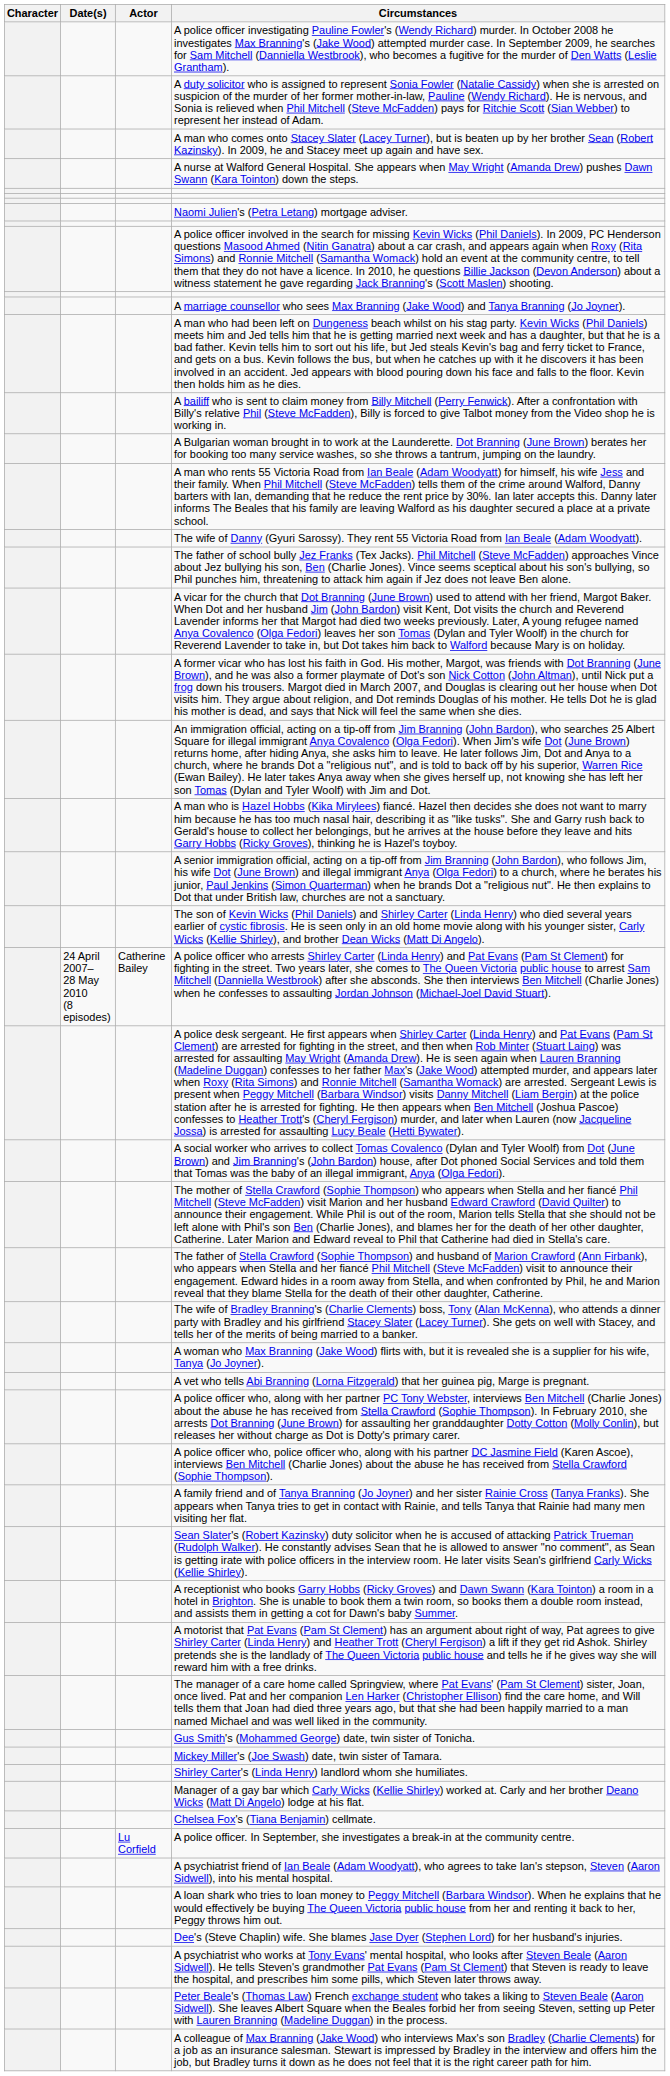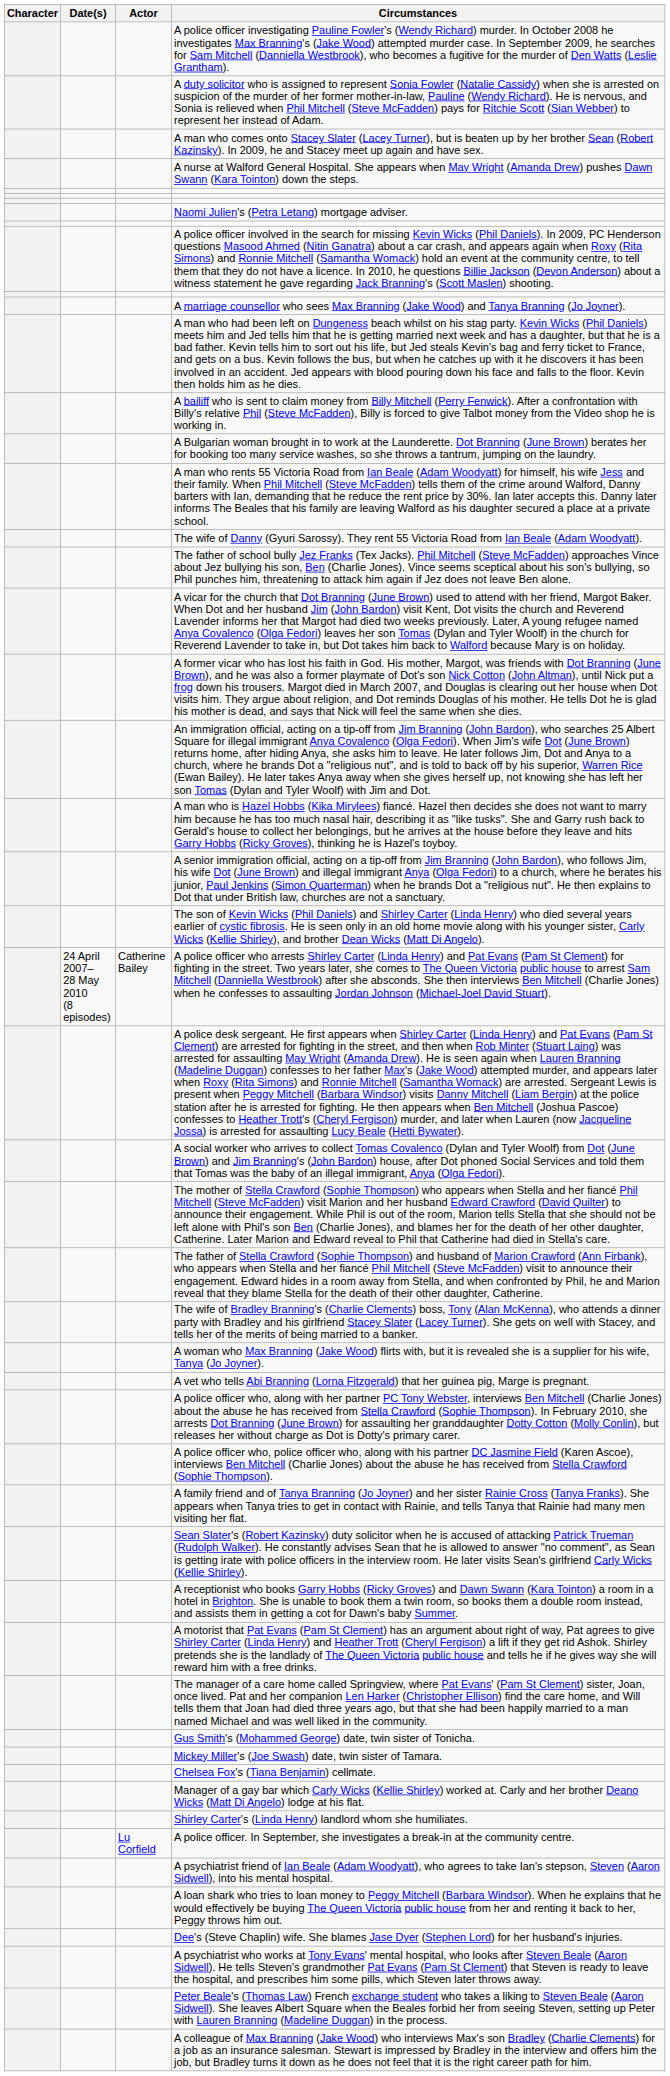 <table class="wikitable plainrowheaders" style="font-size:90%">
 <tr valign="top">
 <th scope="col">Character</th>
 <th scope="col">Date(s)</th>
 <th scope="col">Actor</th>
 <th scope="col">Circumstances</th>
 </tr>
 <tr valign="top">
 <th scope="row"></th>
 <td></td>
 <td></td>
 <td>A police officer investigating <a href='#'>Pauline Fowler</a>'s (<a href='#'>Wendy Richard</a>) murder. In October 2008 he investigates <a href='#'>Max Branning</a>'s (<a href='#'>Jake Wood</a>) attempted murder case. In September 2009, he searches for <a href='#'>Sam Mitchell</a> (<a href='#'>Danniella Westbrook</a>), who becomes a fugitive for the murder of <a href='#'>Den Watts</a> (<a href='#'>Leslie Grantham</a>).</td>
 </tr>
 <tr valign="top">
 <th scope="row"></th>
 <td></td>
 <td></td>
 <td>A <a href='#'>duty solicitor</a> who is assigned to represent <a href='#'>Sonia Fowler</a> (<a href='#'>Natalie Cassidy</a>) when she is arrested on suspicion of the murder of her former mother-in-law, <a href='#'>Pauline</a> (<a href='#'>Wendy Richard</a>). He is nervous, and Sonia is relieved when <a href='#'>Phil Mitchell</a> (<a href='#'>Steve McFadden</a>) pays for <a href='#'>Ritchie Scott</a> (<a href='#'>Sian Webber</a>) to represent her instead of Adam.</td>
 </tr>
 <tr valign="top">
 <th scope="row"></th>
 <td></td>
 <td></td>
 <td>A man who comes onto <a href='#'>Stacey Slater</a> (<a href='#'>Lacey Turner</a>), but is beaten up by her brother <a href='#'>Sean</a> (<a href='#'>Robert Kazinsky</a>). In 2009, he and Stacey meet up again and have sex.</td>
 </tr>
 <tr valign="top">
 <th scope="row"></th>
 <td></td>
 <td></td>
 <td>A nurse at Walford General Hospital. She appears when <a href='#'>May Wright</a> (<a href='#'>Amanda Drew</a>) pushes <a href='#'>Dawn Swann</a> (<a href='#'>Kara Tointon</a>) down the steps.</td>
 </tr>
 <tr valign="top">
 <th scope="row"></th>
 <td></td>
 <td></td>
 <td></td>
 </tr>
 <tr valign="top">
 <th scope="row"></th>
 <td></td>
 <td></td>
 <td></td>
 </tr>
 <tr valign="top">
 <th scope="row"></th>
 <td></td>
 <td></td>
 <td></td>
 </tr>
 <tr valign="top">
 <th scope="row"></th>
 <td></td>
 <td></td>
 <td><a href='#'>Naomi Julien</a>'s (<a href='#'>Petra Letang</a>) mortgage adviser.</td>
 </tr>
 <tr valign="top">
 <th scope="row"></th>
 <td></td>
 <td></td>
 <td></td>
 </tr>
 <tr valign="top">
 <th scope="row"></th>
 <td></td>
 <td></td>
 <td>A police officer involved in the search for missing <a href='#'>Kevin Wicks</a> (<a href='#'>Phil Daniels</a>). In 2009, PC Henderson questions <a href='#'>Masood Ahmed</a> (<a href='#'>Nitin Ganatra</a>) about a car crash, and appears again when <a href='#'>Roxy</a> (<a href='#'>Rita Simons</a>) and <a href='#'>Ronnie Mitchell</a> (<a href='#'>Samantha Womack</a>) hold an event at the community centre, to tell them that they do not have a licence. In 2010, he questions <a href='#'>Billie Jackson</a> (<a href='#'>Devon Anderson</a>) about a witness statement he gave regarding <a href='#'>Jack Branning</a>'s (<a href='#'>Scott Maslen</a>) shooting.</td>
 </tr>
 <tr valign="top">
 <th scope="row"></th>
 <td></td>
 <td></td>
 <td></td>
 </tr>
 <tr valign="top">
 <th scope="row"></th>
 <td></td>
 <td></td>
 <td>A <a href='#'>marriage counsellor</a> who sees <a href='#'>Max Branning</a> (<a href='#'>Jake Wood</a>) and <a href='#'>Tanya Branning</a> (<a href='#'>Jo Joyner</a>).</td>
 </tr>
 <tr valign="top">
 <th scope="row"></th>
 <td></td>
 <td></td>
 <td>A man who had been left on <a href='#'>Dungeness</a> beach whilst on his stag party. <a href='#'>Kevin Wicks</a> (<a href='#'>Phil Daniels</a>) meets him and Jed tells him that he is getting married next week and has a daughter, but that he is a bad father. Kevin tells him to sort out his life, but Jed steals Kevin's bag and ferry ticket to France, and gets on a bus. Kevin follows the bus, but when he catches up with it he discovers it has been involved in an accident. Jed appears with blood pouring down his face and falls to the floor. Kevin then holds him as he dies.</td>
 </tr>
 <tr valign="top">
 <th scope="row"></th>
 <td></td>
 <td></td>
 <td>A <a href='#'>bailiff</a> who is sent to claim money from <a href='#'>Billy Mitchell</a> (<a href='#'>Perry Fenwick</a>). After a confrontation with Billy's relative <a href='#'>Phil</a> (<a href='#'>Steve McFadden</a>), Billy is forced to give Talbot money from the Video shop he is working in.</td>
 </tr>
 <tr valign="top">
 <th scope="row"></th>
 <td></td>
 <td></td>
 <td>A Bulgarian woman brought in to work at the Launderette. <a href='#'>Dot Branning</a> (<a href='#'>June Brown</a>) berates her for booking too many service washes, so she throws a tantrum, jumping on the laundry.</td>
 </tr>
 <tr valign="top">
 <th scope="row"></th>
 <td></td>
 <td></td>
 <td>A man who rents 55 Victoria Road from <a href='#'>Ian Beale</a> (<a href='#'>Adam Woodyatt</a>) for himself, his wife <a href='#'>Jess</a> and their family. When <a href='#'>Phil Mitchell</a> (<a href='#'>Steve McFadden</a>) tells them of the crime around Walford, Danny barters with Ian, demanding that he reduce the rent price by 30%. Ian later accepts this. Danny later informs The Beales that his family are leaving Walford as his daughter secured a place at a private school.</td>
 </tr>
 <tr valign="top">
 <th scope="row"></th>
 <td></td>
 <td></td>
 <td>The wife of <a href='#'>Danny</a> (Gyuri Sarossy). They rent 55 Victoria Road from <a href='#'>Ian Beale</a> (<a href='#'>Adam Woodyatt</a>).</td>
 </tr>
 <tr valign="top">
 <th scope="row"></th>
 <td></td>
 <td></td>
 <td>The father of school bully <a href='#'>Jez Franks</a> (Tex Jacks). <a href='#'>Phil Mitchell</a> (<a href='#'>Steve McFadden</a>) approaches Vince about Jez bullying his son, <a href='#'>Ben</a> (Charlie Jones). Vince seems sceptical about his son's bullying, so Phil punches him, threatening to attack him again if Jez does not leave Ben alone.</td>
 </tr>
 <tr valign="top">
 <th scope="row"></th>
 <td></td>
 <td></td>
 <td>A vicar for the church that <a href='#'>Dot Branning</a> (<a href='#'>June Brown</a>) used to attend with her friend, Margot Baker. When Dot and her husband <a href='#'>Jim</a> (<a href='#'>John Bardon</a>) visit Kent, Dot visits the church and Reverend Lavender informs her that Margot had died two weeks previously. Later, A young refugee named <a href='#'>Anya Covalenco</a> (<a href='#'>Olga Fedori</a>) leaves her son <a href='#'>Tomas</a> (Dylan and Tyler Woolf) in the church for Reverend Lavender to take in, but Dot takes him back to <a href='#'>Walford</a> because Mary is on holiday.</td>
 </tr>
 <tr valign="top">
 <th scope="row"></th>
 <td></td>
 <td></td>
 <td>A former vicar who has lost his faith in God. His mother, Margot, was friends with <a href='#'>Dot Branning</a> (<a href='#'>June Brown</a>), and he was also a former playmate of Dot's son <a href='#'>Nick Cotton</a> (<a href='#'>John Altman</a>), until Nick put a <a href='#'>frog</a> down his trousers. Margot died in March 2007, and Douglas is clearing out her house when Dot visits him. They argue about religion, and Dot reminds Douglas of his mother. He tells Dot he is glad his mother is dead, and says that Nick will feel the same when she dies.</td>
 </tr>
 <tr valign="top">
 <th scope="row"></th>
 <td></td>
 <td></td>
 <td>An immigration official, acting on a tip-off from <a href='#'>Jim Branning</a> (<a href='#'>John Bardon</a>), who searches 25 Albert Square for illegal immigrant <a href='#'>Anya Covalenco</a> (<a href='#'>Olga Fedori</a>). When Jim's wife <a href='#'>Dot</a> (<a href='#'>June Brown</a>) returns home, after hiding Anya, she asks him to leave. He later follows Jim, Dot and Anya to a church, where he brands Dot a "religious nut", and is told to back off by his superior, <a href='#'>Warren Rice</a> (Ewan Bailey). He later takes Anya away when she gives herself up, not knowing she has left her son <a href='#'>Tomas</a> (Dylan and Tyler Woolf) with Jim and Dot.</td>
 </tr>
 <tr valign="top">
 <th scope="row"></th>
 <td></td>
 <td></td>
 <td>A man who is <a href='#'>Hazel Hobbs</a> (<a href='#'>Kika Mirylees</a>) fiancé. Hazel then decides she does not want to marry him  because he has too much nasal hair, describing it as "like tusks". She and Garry rush back to Gerald's house to collect her belongings, but he arrives at the house before they leave and hits <a href='#'>Garry Hobbs</a> (<a href='#'>Ricky Groves</a>), thinking he is Hazel's toyboy.</td>
 </tr>
 <tr valign="top">
 <th scope="row"></th>
 <td></td>
 <td></td>
 <td>A senior immigration official, acting on a tip-off from <a href='#'>Jim Branning</a> (<a href='#'>John Bardon</a>), who follows Jim, his wife <a href='#'>Dot</a> (<a href='#'>June Brown</a>) and illegal immigrant <a href='#'>Anya</a> (<a href='#'>Olga Fedori</a>) to a church, where he berates his junior, <a href='#'>Paul Jenkins</a> (<a href='#'>Simon Quarterman</a>) when he brands Dot a "religious nut". He then explains to Dot that under British law, churches are not a sanctuary.</td>
 </tr>
 <tr valign="top">
 <th scope="row"></th>
 <td></td>
 <td></td>
 <td>The son of <a href='#'>Kevin Wicks</a> (<a href='#'>Phil Daniels</a>) and <a href='#'>Shirley Carter</a> (<a href='#'>Linda Henry</a>) who died several years earlier of <a href='#'>cystic fibrosis</a>. He is seen only in an old home movie along with his younger sister, <a href='#'>Carly Wicks</a> (<a href='#'>Kellie Shirley</a>), and brother <a href='#'>Dean Wicks</a> (<a href='#'>Matt Di Angelo</a>).</td>
 </tr>
 <tr valign="top">
 <th scope="row"> </th>
 <td>24 April 2007–<br>28 May 2010 <br> (8 episodes)</td>
 <td>Catherine Bailey</td>
 <td>A police officer who arrests <a href='#'>Shirley Carter</a> (<a href='#'>Linda Henry</a>) and <a href='#'>Pat Evans</a> (<a href='#'>Pam St Clement</a>) for fighting in the street. Two years later, she comes to <a href='#'>The Queen Victoria</a> <a href='#'>public house</a> to arrest <a href='#'>Sam Mitchell</a> (<a href='#'>Danniella Westbrook</a>) after she absconds. She then interviews <a href='#'>Ben Mitchell</a> (Charlie Jones) when he confesses to assaulting <a href='#'>Jordan Johnson</a> (<a href='#'>Michael-Joel David Stuart</a>).</td>
 </tr>
 <tr valign="top">
 <th scope="row"></th>
 <td></td>
 <td></td>
 <td>A police desk sergeant. He first appears when <a href='#'>Shirley Carter</a> (<a href='#'>Linda Henry</a>) and <a href='#'>Pat Evans</a> (<a href='#'>Pam St Clement</a>) are arrested for fighting in the street, and then when <a href='#'>Rob Minter</a> (<a href='#'>Stuart Laing</a>) was arrested for assaulting <a href='#'>May Wright</a> (<a href='#'>Amanda Drew</a>). He is seen again when <a href='#'>Lauren Branning</a> (<a href='#'>Madeline Duggan</a>) confesses to her father <a href='#'>Max</a>'s (<a href='#'>Jake Wood</a>) attempted murder, and appears later when <a href='#'>Roxy</a> (<a href='#'>Rita Simons</a>) and <a href='#'>Ronnie Mitchell</a> (<a href='#'>Samantha Womack</a>) are arrested. Sergeant Lewis is present when <a href='#'>Peggy Mitchell</a> (<a href='#'>Barbara Windsor</a>) visits <a href='#'>Danny Mitchell</a> (<a href='#'>Liam Bergin</a>) at the police station after he is arrested for fighting. He then appears when <a href='#'>Ben Mitchell</a> (Joshua Pascoe) confesses to <a href='#'>Heather Trott</a>'s (<a href='#'>Cheryl Fergison</a>) murder, and later when Lauren (now <a href='#'>Jacqueline Jossa</a>) is arrested for assaulting <a href='#'>Lucy Beale</a> (<a href='#'>Hetti Bywater</a>).</td>
 </tr>
 <tr valign="top">
 <th scope="row"></th>
 <td></td>
 <td></td>
 <td>A social worker who arrives to collect <a href='#'>Tomas Covalenco</a> (Dylan and Tyler Woolf) from <a href='#'>Dot</a> (<a href='#'>June Brown</a>) and <a href='#'>Jim Branning</a>'s (<a href='#'>John Bardon</a>) house, after Dot phoned Social Services and told them that Tomas was the baby of an illegal immigrant, <a href='#'>Anya</a> (<a href='#'>Olga Fedori</a>).</td>
 </tr>
 <tr valign="top">
 <th scope="row"></th>
 <td></td>
 <td></td>
 <td>The mother of <a href='#'>Stella Crawford</a> (<a href='#'>Sophie Thompson</a>) who appears when Stella and her fiancé <a href='#'>Phil Mitchell</a> (<a href='#'>Steve McFadden</a>) visit Marion and her husband <a href='#'>Edward Crawford</a> (<a href='#'>David Quilter</a>) to announce their engagement. While Phil is out of the room, Marion tells Stella that she should not be left alone with Phil's son <a href='#'>Ben</a> (Charlie Jones), and blames her for the death of her other daughter, Catherine. Later Marion and Edward reveal to Phil that Catherine had died in Stella's care.</td>
 </tr>
 <tr valign="top">
 <th scope="row"></th>
 <td></td>
 <td></td>
 <td>The father of <a href='#'>Stella Crawford</a> (<a href='#'>Sophie Thompson</a>) and husband of <a href='#'>Marion Crawford</a> (<a href='#'>Ann Firbank</a>), who appears when Stella and her fiancé <a href='#'>Phil Mitchell</a> (<a href='#'>Steve McFadden</a>) visit to announce their engagement. Edward hides in a room away from Stella, and when confronted by Phil, he and Marion reveal that they blame Stella for the death of their other daughter, Catherine.</td>
 </tr>
 <tr valign="top">
 <th scope="row"></th>
 <td></td>
 <td></td>
 <td>The wife of <a href='#'>Bradley Branning</a>'s (<a href='#'>Charlie Clements</a>) boss, <a href='#'>Tony</a> (<a href='#'>Alan McKenna</a>), who attends a dinner party with Bradley and his girlfriend <a href='#'>Stacey Slater</a> (<a href='#'>Lacey Turner</a>). She gets on well with Stacey, and tells her of the merits of being married to a banker.</td>
 </tr>
 <tr valign="top">
 <th scope="row"></th>
 <td></td>
 <td></td>
 <td>A woman who <a href='#'>Max Branning</a> (<a href='#'>Jake Wood</a>) flirts with, but it is revealed she is a supplier for his wife, <a href='#'>Tanya</a> (<a href='#'>Jo Joyner</a>).</td>
 </tr>
 <tr valign="top">
 <th scope="row"></th>
 <td></td>
 <td></td>
 <td>A vet who tells <a href='#'>Abi Branning</a> (<a href='#'>Lorna Fitzgerald</a>) that her guinea pig, Marge is pregnant.</td>
 </tr>
 <tr valign="top">
 <th scope="row"></th>
 <td></td>
 <td></td>
 <td>A police officer who, along with her partner <a href='#'>PC Tony Webster</a>, interviews <a href='#'>Ben Mitchell</a> (Charlie Jones) about the abuse he has received from <a href='#'>Stella Crawford</a> (<a href='#'>Sophie Thompson</a>). In February 2010, she arrests <a href='#'>Dot Branning</a> (<a href='#'>June Brown</a>) for assaulting her granddaughter <a href='#'>Dotty Cotton</a> (<a href='#'>Molly Conlin</a>), but releases her without charge as Dot is Dotty's primary carer.</td>
 </tr>
 <tr valign="top">
 <th scope="row"></th>
 <td></td>
 <td></td>
 <td>A police officer who, police officer who, along with his partner <a href='#'>DC Jasmine Field</a> (Karen Ascoe), interviews <a href='#'>Ben Mitchell</a> (Charlie Jones) about the abuse he has received from <a href='#'>Stella Crawford</a> (<a href='#'>Sophie Thompson</a>).</td>
 </tr>
 <tr valign="top">
 <th scope="row"></th>
 <td></td>
 <td></td>
 <td>A family friend and of <a href='#'>Tanya Branning</a> (<a href='#'>Jo Joyner</a>) and her sister <a href='#'>Rainie Cross</a> (<a href='#'>Tanya Franks</a>). She appears when Tanya tries to get in contact with Rainie, and tells Tanya that Rainie had many men visiting her flat.</td>
 </tr>
 <tr valign="top">
 <th scope="row"></th>
 <td></td>
 <td></td>
 <td><a href='#'>Sean Slater</a>'s (<a href='#'>Robert Kazinsky</a>) duty solicitor when he is accused of attacking <a href='#'>Patrick Trueman</a> (<a href='#'>Rudolph Walker</a>). He constantly advises Sean that he is allowed to answer "no comment", as Sean is getting irate with police officers in the interview room. He later visits Sean's girlfriend <a href='#'>Carly Wicks</a> (<a href='#'>Kellie Shirley</a>).</td>
 </tr>
 <tr valign="top">
 <th scope="row"></th>
 <td></td>
 <td></td>
 <td>A receptionist who books <a href='#'>Garry Hobbs</a> (<a href='#'>Ricky Groves</a>) and <a href='#'>Dawn Swann</a> (<a href='#'>Kara Tointon</a>) a room in a hotel in <a href='#'>Brighton</a>. She is unable to book them a twin room, so books them a double room instead, and assists them in getting a cot for Dawn's baby <a href='#'>Summer</a>.</td>
 </tr>
 <tr valign="top">
 <th scope="row"></th>
 <td></td>
 <td></td>
 <td>A motorist that <a href='#'>Pat Evans</a> (<a href='#'>Pam St Clement</a>) has an argument about right of way, Pat agrees to give <a href='#'>Shirley Carter</a> (<a href='#'>Linda Henry</a>) and <a href='#'>Heather Trott</a> (<a href='#'>Cheryl Fergison</a>) a lift if they get rid Ashok. Shirley pretends she is the landlady of <a href='#'>The Queen Victoria</a> <a href='#'>public house</a> and tells he if he gives way she will reward him with a free drinks.</td>
 </tr>
 <tr valign="top">
 <th scope="row"></th>
 <td></td>
 <td></td>
 <td>The manager of a care home called Springview, where <a href='#'>Pat Evans</a>' (<a href='#'>Pam St Clement</a>) sister, Joan, once lived. Pat and her companion <a href='#'>Len Harker</a> (<a href='#'>Christopher Ellison</a>) find the care home, and Will tells them that Joan had died three years ago, but that she had been happily married to a man named Michael and was well liked in the community.</td>
 </tr>
 <tr valign="top">
 <th scope="row"></th>
 <td></td>
 <td></td>
 <td><a href='#'>Gus Smith</a>'s (<a href='#'>Mohammed George</a>) date, twin sister of Tonicha.</td>
 </tr>
 <tr valign="top">
 <th scope="row"></th>
 <td></td>
 <td></td>
 <td><a href='#'>Mickey Miller</a>'s (<a href='#'>Joe Swash</a>) date, twin sister of Tamara.</td>
 </tr>
 <tr valign="top">
 <th scope="row"></th>
 <td></td>
 <td></td>
-<td><a href='#'>Shirley Carter</a>'s (<a href='#'>Linda Henry</a>) landlord whom she humiliates.</td>
+<td><a href='#'>Chelsea Fox</a>'s (<a href='#'>Tiana Benjamin</a>) cellmate.</td>
 </tr>
 <tr valign="top">
 <th scope="row"></th>
 <td></td>
 <td></td>
 <td>Manager of a gay bar which <a href='#'>Carly Wicks</a> (<a href='#'>Kellie Shirley</a>) worked at. Carly and her brother <a href='#'>Deano Wicks</a> (<a href='#'>Matt Di Angelo</a>) lodge at his flat.</td>
 </tr>
 <tr valign="top">
 <th scope="row"></th>
 <td></td>
 <td></td>
-<td><a href='#'>Chelsea Fox</a>'s (<a href='#'>Tiana Benjamin</a>) cellmate.</td>
+<td><a href='#'>Shirley Carter</a>'s (<a href='#'>Linda Henry</a>) landlord whom she humiliates.</td>
 </tr>
 <tr valign="top">
 <th scope="row"></th>
 <td></td>
 <td><a href='#'>Lu Corfield</a></td>
 <td>A police officer. In September, she investigates a break-in at the community centre.</td>
 </tr>
 <tr valign="top">
 <th scope="row"></th>
 <td></td>
 <td></td>
 <td>A psychiatrist friend of <a href='#'>Ian Beale</a> (<a href='#'>Adam Woodyatt</a>), who agrees to take Ian's stepson, <a href='#'>Steven</a> (<a href='#'>Aaron Sidwell</a>), into his mental hospital.</td>
 </tr>
 <tr valign="top">
 <th scope="row"></th>
 <td></td>
 <td></td>
 <td>A loan shark who tries to loan money to <a href='#'>Peggy Mitchell</a> (<a href='#'>Barbara Windsor</a>). When he explains that he would effectively be buying <a href='#'>The Queen Victoria</a> <a href='#'>public house</a> from her and renting it back to her, Peggy throws him out.</td>
 </tr>
 <tr valign="top">
 <th scope="row"></th>
 <td></td>
 <td></td>
 <td><a href='#'>Dee</a>'s (Steve Chaplin) wife. She blames <a href='#'>Jase Dyer</a> (<a href='#'>Stephen Lord</a>) for her husband's injuries.</td>
 </tr>
 <tr valign="top">
 <th scope="row"></th>
 <td></td>
 <td></td>
 <td>A psychiatrist who works at <a href='#'>Tony Evans</a>' mental hospital, who looks after <a href='#'>Steven Beale</a> (<a href='#'>Aaron Sidwell</a>). He tells Steven's grandmother <a href='#'>Pat Evans</a> (<a href='#'>Pam St Clement</a>) that Steven is ready to leave the hospital, and prescribes him some pills, which Steven later throws away.</td>
 </tr>
 <tr valign="top">
 <th scope="row"></th>
 <td></td>
 <td></td>
 <td><a href='#'>Peter Beale</a>'s (<a href='#'>Thomas Law</a>) French <a href='#'>exchange student</a> who takes a liking to <a href='#'>Steven Beale</a> (<a href='#'>Aaron Sidwell</a>). She leaves Albert Square when the Beales forbid her from seeing Steven, setting up Peter with <a href='#'>Lauren Branning</a> (<a href='#'>Madeline Duggan</a>) in the process.</td>
 </tr>
 <tr valign="top">
 <th scope="row"></th>
 <td></td>
 <td></td>
 <td>A colleague of <a href='#'>Max Branning</a> (<a href='#'>Jake Wood</a>) who interviews Max's son <a href='#'>Bradley</a> (<a href='#'>Charlie Clements</a>) for a job as an insurance salesman. Stewart is impressed by Bradley in the interview and offers him the job, but Bradley turns it down as he does not feel that it is the right career path for him.</td>
 </tr>
 </table>
